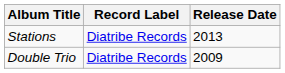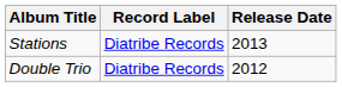 <table class="wikitable">
 <tr>
 <th>Album Title</th>
 <th>Record Label</th>
 <th>Release Date</th>
 </tr>
 <tr>
 <td><em>Stations</em></td>
 <td><a href='#'>Diatribe Records</a></td>
 <td>2013</td>
 </tr>
 <tr>
 <td><em>Double Trio</em></td>
 <td><a href='#'>Diatribe Records</a></td>
-<td>2009</td>
+<td>2012</td>
 </tr>
 </table>
